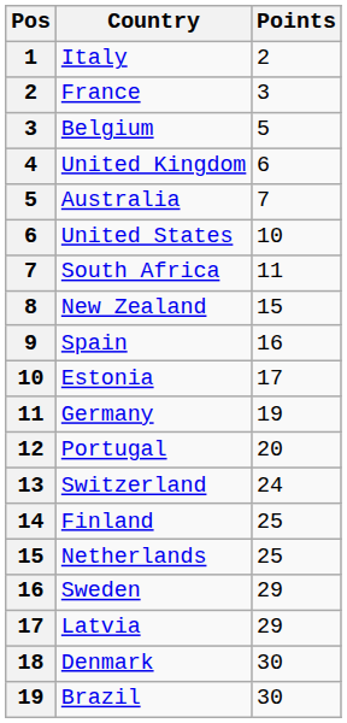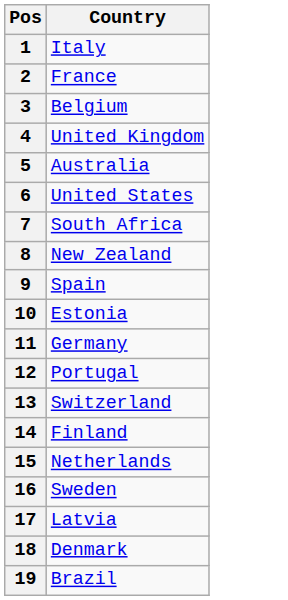 <table class="wikitable" style="font-size: 95%">
 <tr>
 <th>Pos</th>
 <th>Country</th>
-<th>Points</th>
 </tr>
 <tr>
 <th>1</th>
 <td> <a href='#'>Italy</a></td>
-<td>2</td>
 </tr>
 <tr>
 <th>2</th>
 <td> <a href='#'>France</a></td>
-<td>3</td>
 </tr>
 <tr>
 <th>3</th>
 <td> <a href='#'>Belgium</a></td>
-<td>5</td>
 </tr>
 <tr>
 <th>4</th>
 <td> <a href='#'>United Kingdom</a></td>
-<td>6</td>
 </tr>
 <tr>
 <th>5</th>
 <td> <a href='#'>Australia</a></td>
-<td>7</td>
 </tr>
 <tr>
 <th>6</th>
 <td> <a href='#'>United States</a></td>
-<td>10</td>
 </tr>
 <tr>
 <th>7</th>
 <td> <a href='#'>South Africa</a></td>
-<td>11</td>
 </tr>
 <tr>
 <th>8</th>
 <td> <a href='#'>New Zealand</a></td>
-<td>15</td>
 </tr>
 <tr>
 <th>9</th>
 <td> <a href='#'>Spain</a></td>
-<td>16</td>
 </tr>
 <tr>
 <th>10</th>
 <td> <a href='#'>Estonia</a></td>
-<td>17</td>
 </tr>
 <tr>
 <th>11</th>
 <td> <a href='#'>Germany</a></td>
-<td>19</td>
 </tr>
 <tr>
 <th>12</th>
 <td> <a href='#'>Portugal</a></td>
-<td>20</td>
 </tr>
 <tr>
 <th>13</th>
 <td> <a href='#'>Switzerland</a></td>
-<td>24</td>
 </tr>
 <tr>
 <th>14</th>
 <td> <a href='#'>Finland</a></td>
-<td>25</td>
 </tr>
 <tr>
 <th>15</th>
 <td> <a href='#'>Netherlands</a></td>
-<td>25</td>
 </tr>
 <tr>
 <th>16</th>
 <td> <a href='#'>Sweden</a></td>
-<td>29</td>
 </tr>
 <tr>
 <th>17</th>
 <td> <a href='#'>Latvia</a></td>
-<td>29</td>
 </tr>
 <tr>
 <th>18</th>
 <td> <a href='#'>Denmark</a></td>
-<td>30</td>
 </tr>
 <tr>
 <th>19</th>
 <td> <a href='#'>Brazil</a></td>
-<td>30</td>
 </tr>
 </table>
